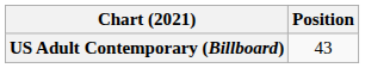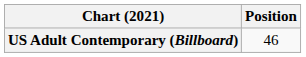 <table class="wikitable plainrowheaders" style="text-align:center">
 <tr>
 <th scope="col">Chart (2021)</th>
 <th scope="col">Position</th>
 </tr>
 <tr>
 <th scope="row">US Adult Contemporary (<em>Billboard</em>)</th>
-<td>43</td>
+<td>46</td>
 </tr>
 </table>
